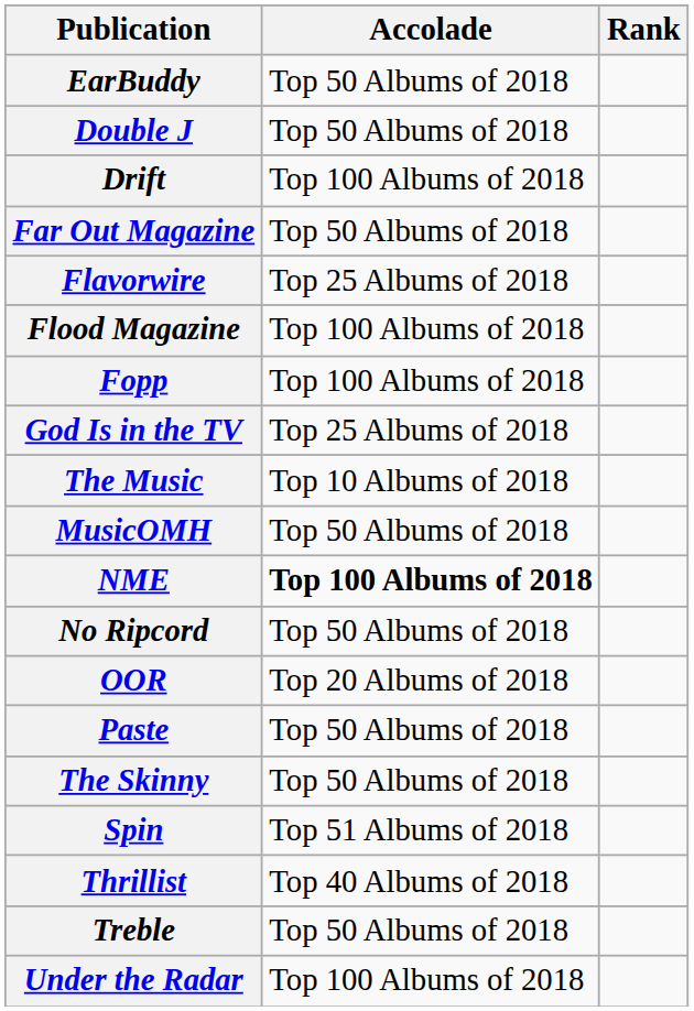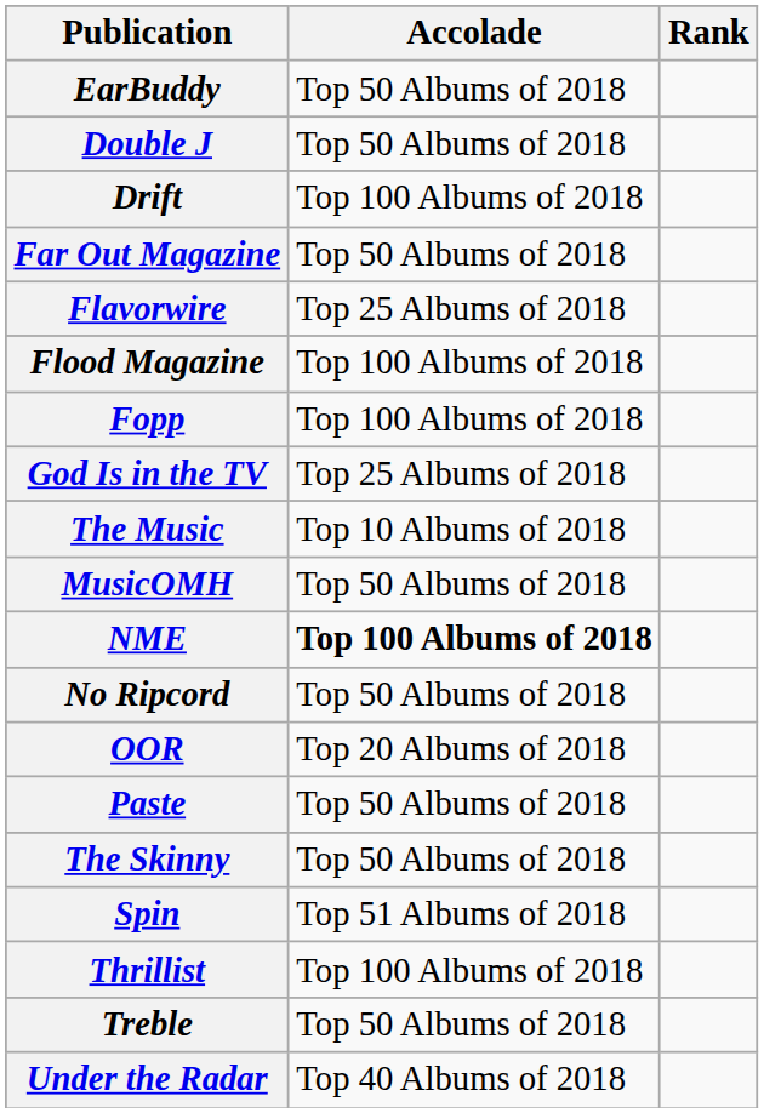 <table class="wikitable sortable plainrowheaders">
 <tr>
 <th scope="col">Publication</th>
 <th scope="col">Accolade</th>
 <th scope="col">Rank</th>
 </tr>
 <tr>
 <th scope="row"><em>EarBuddy</em></th>
 <td>Top 50 Albums of 2018</td>
 <td></td>
 </tr>
 <tr>
 <th scope="row"><em><a href='#'>Double J</a></em></th>
 <td>Top 50 Albums of 2018</td>
 <td></td>
 </tr>
 <tr>
 <th scope="row"><em>Drift</em></th>
 <td>Top 100 Albums of 2018</td>
 <td></td>
 </tr>
 <tr>
 <th scope="row"><em><a href='#'>Far Out Magazine</a></em></th>
 <td>Top 50 Albums of 2018</td>
 <td></td>
 </tr>
 <tr>
 <th scope="row"><em><a href='#'>Flavorwire</a></em></th>
 <td>Top 25 Albums of 2018</td>
 <td></td>
 </tr>
 <tr>
 <th scope="row"><em>Flood Magazine</em></th>
 <td>Top 100 Albums of 2018</td>
 <td></td>
 </tr>
 <tr>
 <th scope="row"><em><a href='#'>Fopp</a></em></th>
 <td>Top 100 Albums of 2018</td>
 <td></td>
 </tr>
 <tr>
 <th scope="row"><em><a href='#'>God Is in the TV</a></em></th>
 <td>Top 25 Albums of 2018</td>
 <td></td>
 </tr>
 <tr>
 <th scope="row"><em><a href='#'>The Music</a></em></th>
 <td>Top 10 Albums of 2018</td>
 <td></td>
 </tr>
 <tr>
 <th scope="row"><em><a href='#'>MusicOMH</a></em></th>
 <td>Top 50 Albums of 2018</td>
 <td></td>
 </tr>
 <tr>
 <th scope="row"><em><a href='#'>NME</a></em></th>
 <td><strong>Top 100 Albums of 2018</strong></td>
 <td></td>
 </tr>
 <tr>
 <th scope="row"><em>No Ripcord</em></th>
 <td>Top 50 Albums of 2018</td>
 <td></td>
 </tr>
 <tr>
 <th scope="row"><em><a href='#'>OOR</a></em></th>
 <td>Top 20 Albums of 2018</td>
 <td></td>
 </tr>
 <tr>
 <th scope="row"><em><a href='#'>Paste</a></em></th>
 <td>Top 50 Albums of 2018</td>
 <td></td>
 </tr>
 <tr>
 <th scope="row"><em><a href='#'>The Skinny</a></em></th>
 <td>Top 50 Albums of 2018</td>
 <td></td>
 </tr>
 <tr>
 <th scope="row"><em><a href='#'>Spin</a></em></th>
 <td>Top 51 Albums of 2018</td>
 <td></td>
 </tr>
 <tr>
 <th scope="row"><em><a href='#'>Thrillist</a></em></th>
-<td>Top 40 Albums of 2018</td>
+<td>Top 100 Albums of 2018</td>
 <td></td>
 </tr>
 <tr>
 <th scope="row"><em>Treble</em></th>
 <td>Top 50 Albums of 2018</td>
 <td></td>
 </tr>
 <tr>
 <th scope="row"><em><a href='#'>Under the Radar</a></em></th>
-<td>Top 100 Albums of 2018</td>
+<td>Top 40 Albums of 2018</td>
 <td></td>
 </tr>
 </table>
